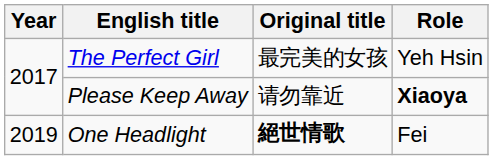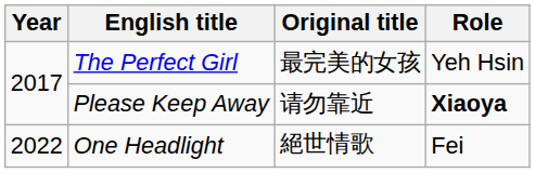 <table class="wikitable sortable">
 <tr>
 <th>Year</th>
 <th>English title</th>
 <th>Original title</th>
 <th>Role</th>
 </tr>
 <tr>
 <td rowspan=2>2017</td>
 <td><em><a href='#'>The Perfect Girl</a></em></td>
 <td>最完美的女孩</td>
 <td>Yeh Hsin</td>
 </tr>
 <tr>
 <td><em>Please Keep Away</em></td>
 <td>请勿靠近</td>
 <td><strong>Xiaoya</strong></td>
 </tr>
 <tr>
-<td>2019</td>
+<td>2022</td>
 <td><em>One Headlight</em></td>
-<td><strong>絕世情歌</strong></td>
+<td>絕世情歌</td>
 <td>Fei</td>
 </tr>
 </table>
